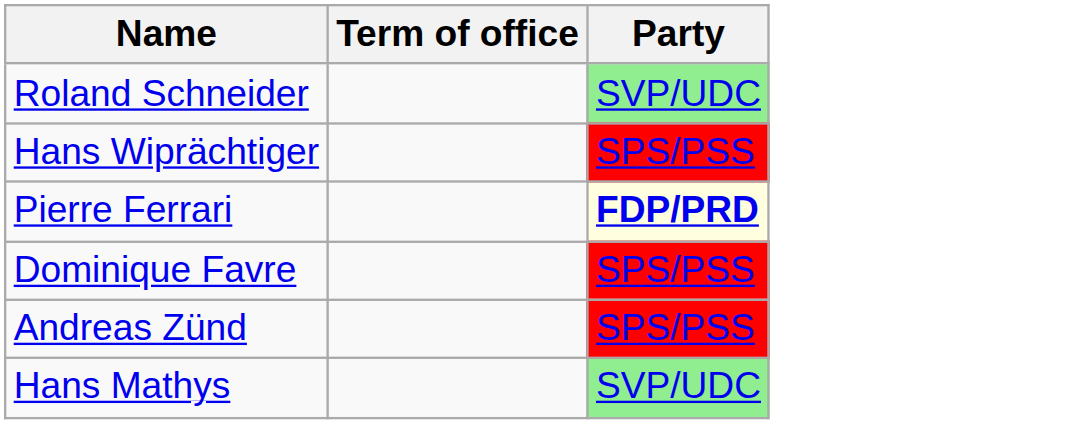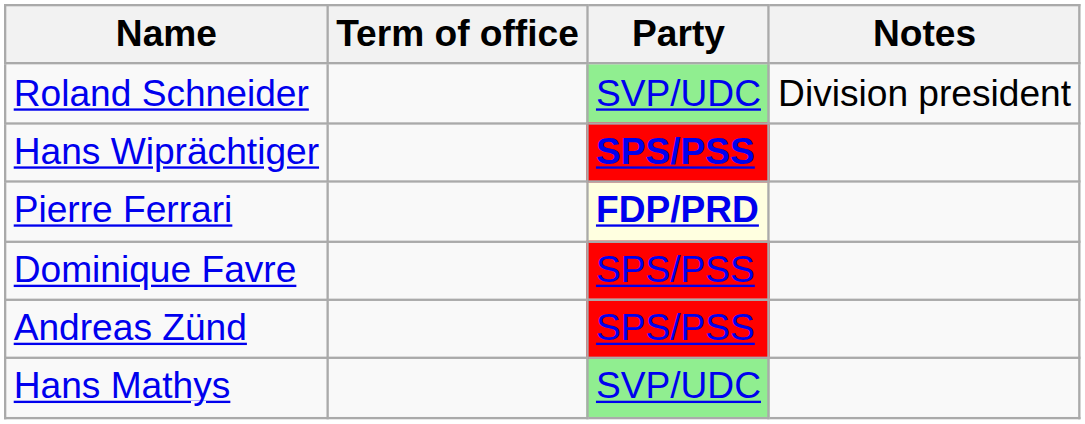 <table class="wikitable">
 <tr>
 <th>Name</th>
 <th>Term of office</th>
 <th>Party</th>
+<th>Notes</th>
 </tr>
 <tr>
 <td><a href='#'>Roland Schneider</a></td>
 <td></td>
 <td style="background:lightgreen"><a href='#'>SVP/UDC</a></td>
+<td>Division president</td>
 </tr>
 <tr>
 <td><a href='#'>Hans Wiprächtiger</a></td>
 <td></td>
-<td style="background:red"><a href='#'>SPS/PSS</a></td>
+<td style="background:red"><strong><a href='#'>SPS/PSS</a></strong></td>
+<td></td>
 </tr>
 <tr>
 <td><a href='#'>Pierre Ferrari</a></td>
 <td></td>
 <td style="background:lightyellow"><strong><a href='#'>FDP/PRD</a></strong></td>
+<td></td>
 </tr>
 <tr>
 <td><a href='#'>Dominique Favre</a></td>
 <td></td>
 <td style="background:red"><a href='#'>SPS/PSS</a></td>
+<td></td>
 </tr>
 <tr>
 <td><a href='#'>Andreas Zünd</a></td>
 <td></td>
 <td style="background:red"><a href='#'>SPS/PSS</a></td>
+<td></td>
 </tr>
 <tr>
 <td><a href='#'>Hans Mathys</a></td>
 <td></td>
 <td style="background:lightgreen"><a href='#'>SVP/UDC</a></td>
+<td></td>
 </tr>
 </table>
